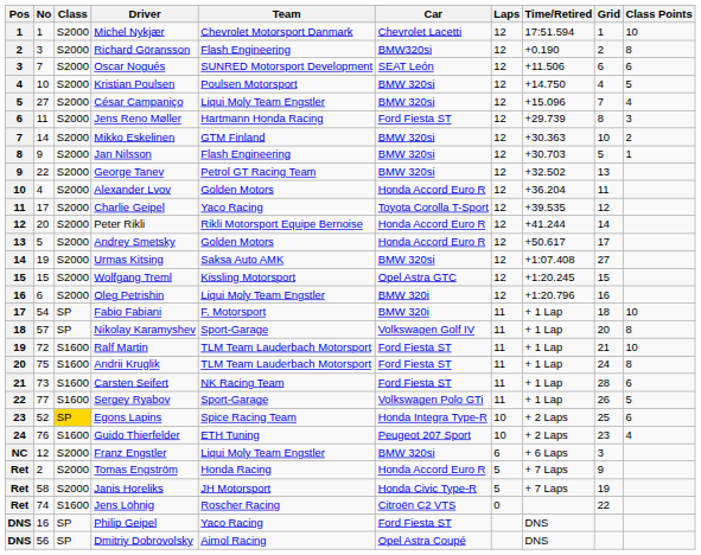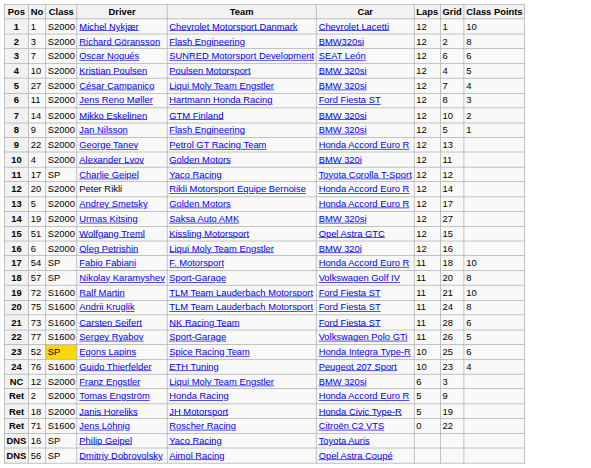 <table class="wikitable" style="font-size:85%">
 <tr>
 <th>Pos</th>
 <th>No</th>
 <th>Class</th>
 <th>Driver</th>
 <th>Team</th>
 <th>Car</th>
 <th>Laps</th>
-<th>Time/Retired</th>
 <th>Grid</th>
 <th>Class Points</th>
 </tr>
 <tr>
 <th>1</th>
 <td>1</td>
 <td>S2000</td>
 <td> <a href='#'>Michel Nykjær</a></td>
 <td><a href='#'>Chevrolet Motorsport Danmark</a></td>
 <td><a href='#'>Chevrolet Lacetti</a></td>
 <td>12</td>
-<td>17:51.594</td>
 <td>1</td>
 <td>10</td>
 </tr>
 <tr>
 <th>2</th>
 <td>3</td>
 <td>S2000</td>
 <td> <a href='#'>Richard Göransson</a></td>
 <td><a href='#'>Flash Engineering</a></td>
 <td><a href='#'>BMW320si</a></td>
 <td>12</td>
-<td>+0.190</td>
 <td>2</td>
 <td>8</td>
 </tr>
 <tr>
 <th>3</th>
 <td>7</td>
 <td>S2000</td>
 <td> <a href='#'>Oscar Nogués</a></td>
 <td><a href='#'>SUNRED Motorsport Development</a></td>
 <td><a href='#'>SEAT León</a></td>
 <td>12</td>
-<td>+11.506</td>
 <td>6</td>
 <td>6</td>
 </tr>
 <tr>
 <th>4</th>
 <td>10</td>
 <td>S2000</td>
 <td> <a href='#'>Kristian Poulsen</a></td>
 <td><a href='#'>Poulsen Motorsport</a></td>
 <td><a href='#'>BMW 320si</a></td>
 <td>12</td>
-<td>+14.750</td>
 <td>4</td>
 <td>5</td>
 </tr>
 <tr>
 <th>5</th>
 <td>27</td>
 <td>S2000</td>
 <td> <a href='#'>César Campaniço</a></td>
 <td><a href='#'>Liqui Moly Team Engstler</a></td>
 <td><a href='#'>BMW 320si</a></td>
 <td>12</td>
-<td>+15.096</td>
 <td>7</td>
 <td>4</td>
 </tr>
 <tr>
 <th>6</th>
 <td>11</td>
 <td>S2000</td>
 <td> <a href='#'>Jens Reno Møller</a></td>
 <td><a href='#'>Hartmann Honda Racing</a></td>
 <td><a href='#'>Ford Fiesta ST</a></td>
 <td>12</td>
-<td>+29.739</td>
 <td>8</td>
 <td>3</td>
 </tr>
 <tr>
 <th>7</th>
 <td>14</td>
 <td>S2000</td>
 <td> <a href='#'>Mikko Eskelinen</a></td>
 <td><a href='#'>GTM Finland</a></td>
 <td><a href='#'>BMW 320si</a></td>
 <td>12</td>
-<td>+30.363</td>
 <td>10</td>
 <td>2</td>
 </tr>
 <tr>
 <th>8</th>
 <td>9</td>
 <td>S2000</td>
 <td> <a href='#'>Jan Nilsson</a></td>
 <td><a href='#'>Flash Engineering</a></td>
 <td><a href='#'>BMW 320si</a></td>
 <td>12</td>
-<td>+30.703</td>
 <td>5</td>
 <td>1</td>
 </tr>
 <tr>
 <th>9</th>
 <td>22</td>
 <td>S2000</td>
 <td> <a href='#'>George Tanev</a></td>
 <td><a href='#'>Petrol GT Racing Team</a></td>
-<td><a href='#'>BMW 320si</a></td>
+<td><a href='#'>Honda Accord Euro R</a></td>
 <td>12</td>
-<td>+32.502</td>
 <td>13</td>
 <td></td>
 </tr>
 <tr>
 <th>10</th>
 <td>4</td>
 <td>S2000</td>
 <td> <a href='#'>Alexander Lvov</a></td>
 <td><a href='#'>Golden Motors</a></td>
-<td><a href='#'>Honda Accord Euro R</a></td>
+<td><a href='#'>BMW 320i</a></td>
 <td>12</td>
-<td>+36.204</td>
 <td>11</td>
 <td></td>
 </tr>
 <tr>
 <th>11</th>
 <td>17</td>
-<td>S2000</td>
+<td>SP</td>
 <td> <a href='#'>Charlie Geipel</a></td>
 <td><a href='#'>Yaco Racing</a></td>
 <td><a href='#'>Toyota Corolla T-Sport</a></td>
 <td>12</td>
-<td>+39.535</td>
 <td>12</td>
 <td></td>
 </tr>
 <tr>
 <th>12</th>
 <td>20</td>
 <td>S2000</td>
 <td> Peter Rikli</td>
 <td><a href='#'>Rikli Motorsport Equipe Bernoise</a></td>
 <td><a href='#'>Honda Accord Euro R</a></td>
 <td>12</td>
-<td>+41.244</td>
 <td>14</td>
 <td></td>
 </tr>
 <tr>
 <th>13</th>
 <td>5</td>
 <td>S2000</td>
 <td> <a href='#'>Andrey Smetsky</a></td>
 <td><a href='#'>Golden Motors</a></td>
 <td><a href='#'>Honda Accord Euro R</a></td>
 <td>12</td>
-<td>+50.617</td>
 <td>17</td>
 <td></td>
 </tr>
 <tr>
 <th>14</th>
 <td>19</td>
 <td>S2000</td>
 <td> <a href='#'>Urmas Kitsing</a></td>
 <td><a href='#'>Saksa Auto AMK</a></td>
 <td><a href='#'>BMW 320si</a></td>
 <td>12</td>
-<td>+1:07.408</td>
 <td>27</td>
 <td></td>
 </tr>
 <tr>
 <th>15</th>
-<td>15</td>
+<td>51</td>
 <td>S2000</td>
 <td> <a href='#'>Wolfgang Treml</a></td>
 <td><a href='#'>Kissling Motorsport</a></td>
 <td><a href='#'>Opel Astra GTC</a></td>
 <td>12</td>
-<td>+1:20.245</td>
 <td>15</td>
 <td></td>
 </tr>
 <tr>
 <th>16</th>
 <td>6</td>
 <td>S2000</td>
 <td> <a href='#'>Oleg Petrishin</a></td>
 <td><a href='#'>Liqui Moly Team Engstler</a></td>
 <td><a href='#'>BMW 320i</a></td>
 <td>12</td>
-<td>+1:20.796</td>
 <td>16</td>
 <td></td>
 </tr>
 <tr>
 <th>17</th>
 <td>54</td>
 <td>SP</td>
 <td> <a href='#'>Fabio Fabiani</a></td>
 <td><a href='#'>F. Motorsport</a></td>
-<td><a href='#'>BMW 320i</a></td>
+<td><a href='#'>Honda Accord Euro R</a></td>
 <td>11</td>
-<td>+ 1 Lap</td>
 <td>18</td>
 <td>10</td>
 </tr>
 <tr>
 <th>18</th>
 <td>57</td>
 <td>SP</td>
 <td> <a href='#'>Nikolay Karamyshev</a></td>
 <td><a href='#'>Sport-Garage</a></td>
 <td><a href='#'>Volkswagen Golf IV</a></td>
 <td>11</td>
-<td>+ 1 Lap</td>
 <td>20</td>
 <td>8</td>
 </tr>
 <tr>
 <th>19</th>
 <td>72</td>
 <td>S1600</td>
 <td> <a href='#'>Ralf Martin</a></td>
 <td><a href='#'>TLM Team Lauderbach Motorsport</a></td>
 <td><a href='#'>Ford Fiesta ST</a></td>
 <td>11</td>
-<td>+ 1 Lap</td>
 <td>21</td>
 <td>10</td>
 </tr>
 <tr>
 <th>20</th>
 <td>75</td>
 <td>S1600</td>
 <td> <a href='#'>Andrii Kruglik</a></td>
 <td><a href='#'>TLM Team Lauderbach Motorsport</a></td>
 <td><a href='#'>Ford Fiesta ST</a></td>
 <td>11</td>
-<td>+ 1 Lap</td>
 <td>24</td>
 <td>8</td>
 </tr>
 <tr>
 <th>21</th>
 <td>73</td>
 <td>S1600</td>
 <td> <a href='#'>Carsten Seifert</a></td>
 <td><a href='#'>NK Racing Team</a></td>
 <td><a href='#'>Ford Fiesta ST</a></td>
 <td>11</td>
-<td>+ 1 Lap</td>
 <td>28</td>
 <td>6</td>
 </tr>
 <tr>
 <th>22</th>
 <td>77</td>
 <td>S1600</td>
 <td> <a href='#'>Sergey Ryabov</a></td>
 <td><a href='#'>Sport-Garage</a></td>
 <td><a href='#'>Volkswagen Polo GTi</a></td>
 <td>11</td>
-<td>+ 1 Lap</td>
 <td>26</td>
 <td>5</td>
 </tr>
 <tr>
 <th>23</th>
 <td>52</td>
 <td style="background: gold;">SP</td>
 <td> <a href='#'>Egons Lapins</a></td>
 <td><a href='#'>Spice Racing Team</a></td>
 <td><a href='#'>Honda Integra Type-R</a></td>
 <td>10</td>
-<td>+ 2 Laps</td>
 <td>25</td>
 <td>6</td>
 </tr>
 <tr>
 <th>24</th>
 <td>76</td>
 <td>S1600</td>
 <td> <a href='#'>Guido Thierfelder</a></td>
 <td><a href='#'>ETH Tuning</a></td>
 <td><a href='#'>Peugeot 207 Sport</a></td>
 <td>10</td>
-<td>+ 2 Laps</td>
 <td>23</td>
 <td>4</td>
 </tr>
 <tr>
 <th>NC</th>
 <td>12</td>
 <td>S2000</td>
 <td> <a href='#'>Franz Engstler</a></td>
 <td><a href='#'>Liqui Moly Team Engstler</a></td>
 <td><a href='#'>BMW 320si</a></td>
 <td>6</td>
-<td>+ 6 Laps</td>
 <td>3</td>
 <td></td>
 </tr>
 <tr>
 <th>Ret</th>
 <td>2</td>
 <td>S2000</td>
 <td> <a href='#'>Tomas Engström</a></td>
 <td><a href='#'>Honda Racing</a></td>
 <td><a href='#'>Honda Accord Euro R</a></td>
 <td>5</td>
-<td>+ 7 Laps</td>
 <td>9</td>
 <td></td>
 </tr>
 <tr>
 <th>Ret</th>
-<td>58</td>
+<td>18</td>
 <td>S2000</td>
 <td> <a href='#'>Janis Horeliks</a></td>
 <td><a href='#'>JH Motorsport</a></td>
 <td><a href='#'>Honda Civic Type-R</a></td>
 <td>5</td>
-<td>+ 7 Laps</td>
 <td>19</td>
 <td></td>
 </tr>
 <tr>
 <th>Ret</th>
-<td>74</td>
+<td>71</td>
 <td>S1600</td>
 <td> <a href='#'>Jens Löhnig</a></td>
 <td><a href='#'>Roscher Racing</a></td>
 <td><a href='#'>Citroën C2 VTS</a></td>
 <td>0</td>
-<td></td>
 <td>22</td>
 <td></td>
 </tr>
 <tr>
 <th>DNS</th>
 <td>16</td>
 <td>SP</td>
 <td> <a href='#'>Philip Geipel</a></td>
 <td><a href='#'>Yaco Racing</a></td>
-<td><a href='#'>Ford Fiesta ST</a></td>
+<td><a href='#'>Toyota Auris</a></td>
 <td></td>
-<td>DNS</td>
 <td></td>
 <td></td>
 </tr>
 <tr>
 <th>DNS</th>
 <td>56</td>
 <td>SP</td>
 <td> <a href='#'>Dmitriy Dobrovolsky</a></td>
 <td><a href='#'>Aimol Racing</a></td>
 <td><a href='#'>Opel Astra Coupé</a></td>
 <td></td>
-<td>DNS</td>
 <td></td>
 <td></td>
 </tr>
 </table>
